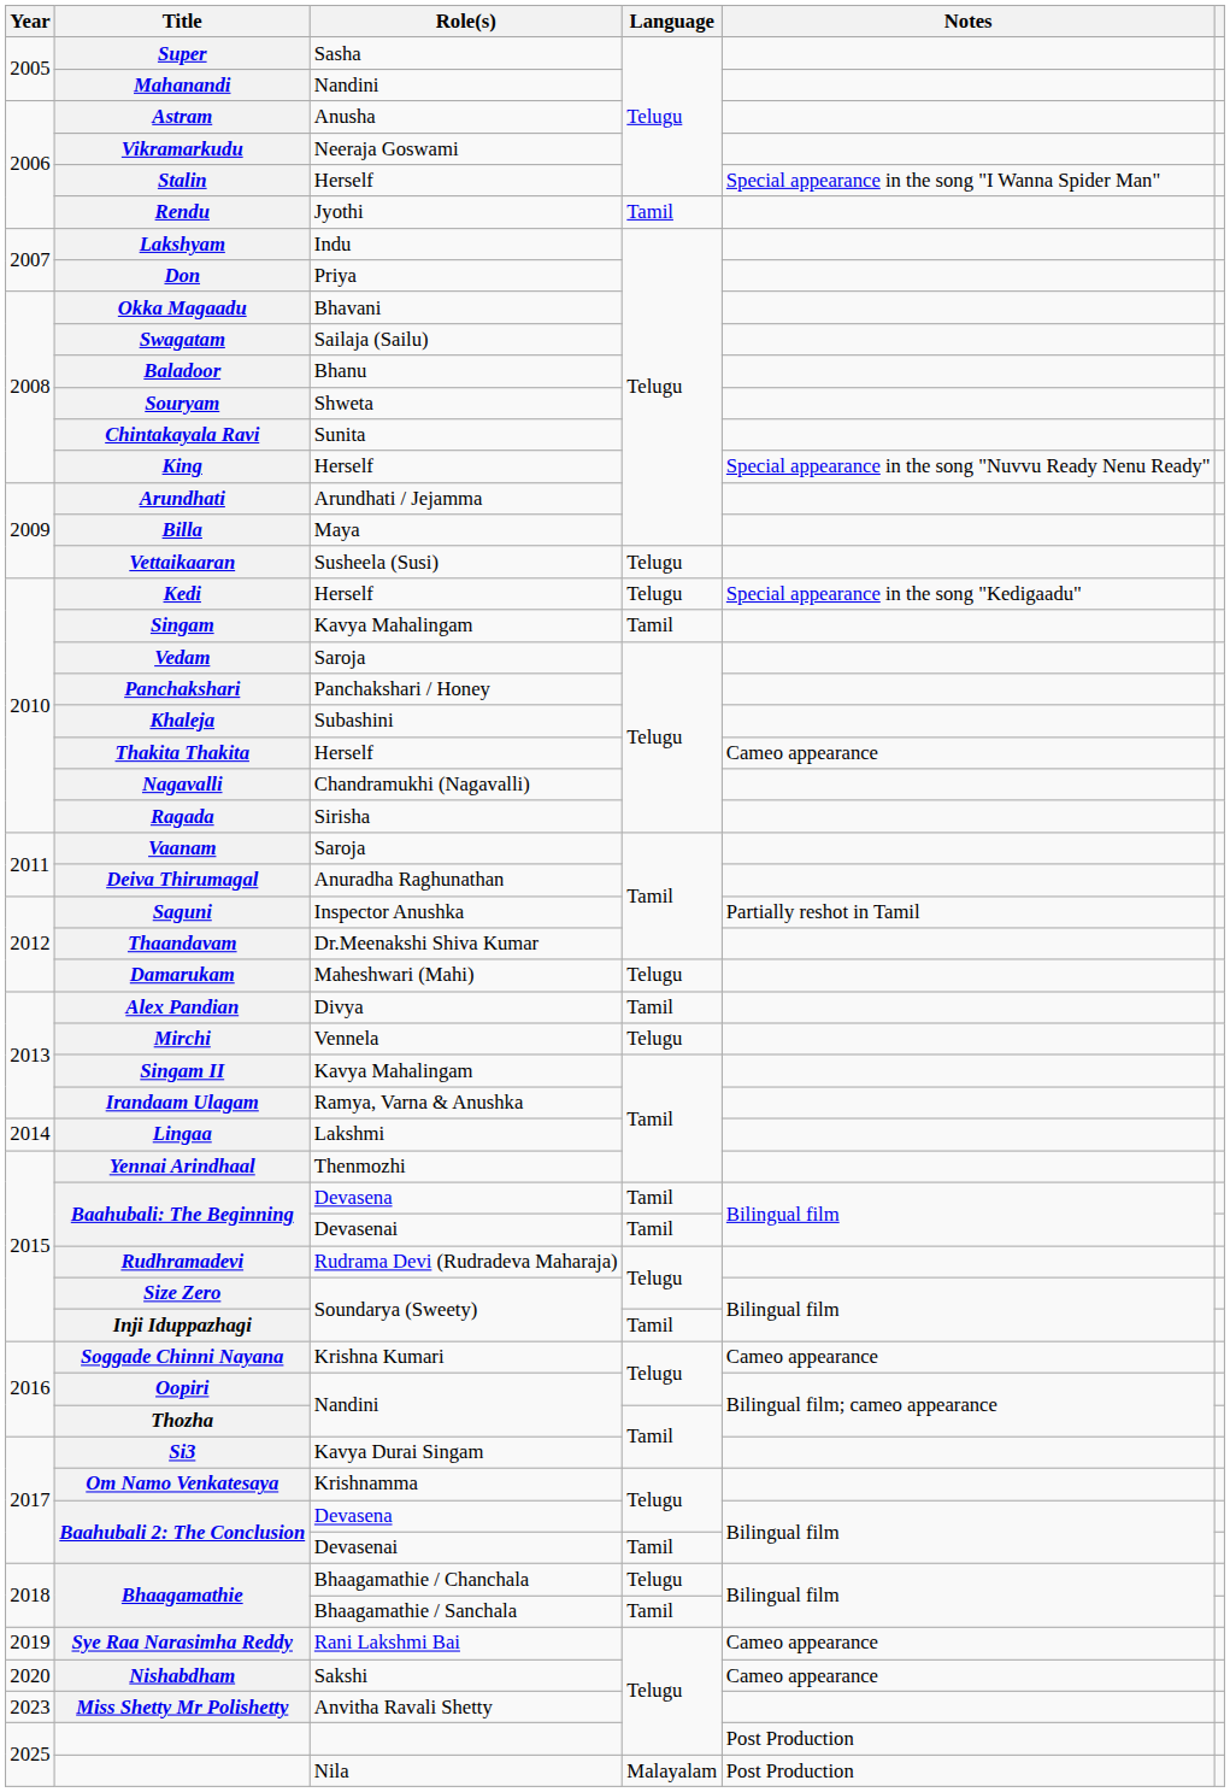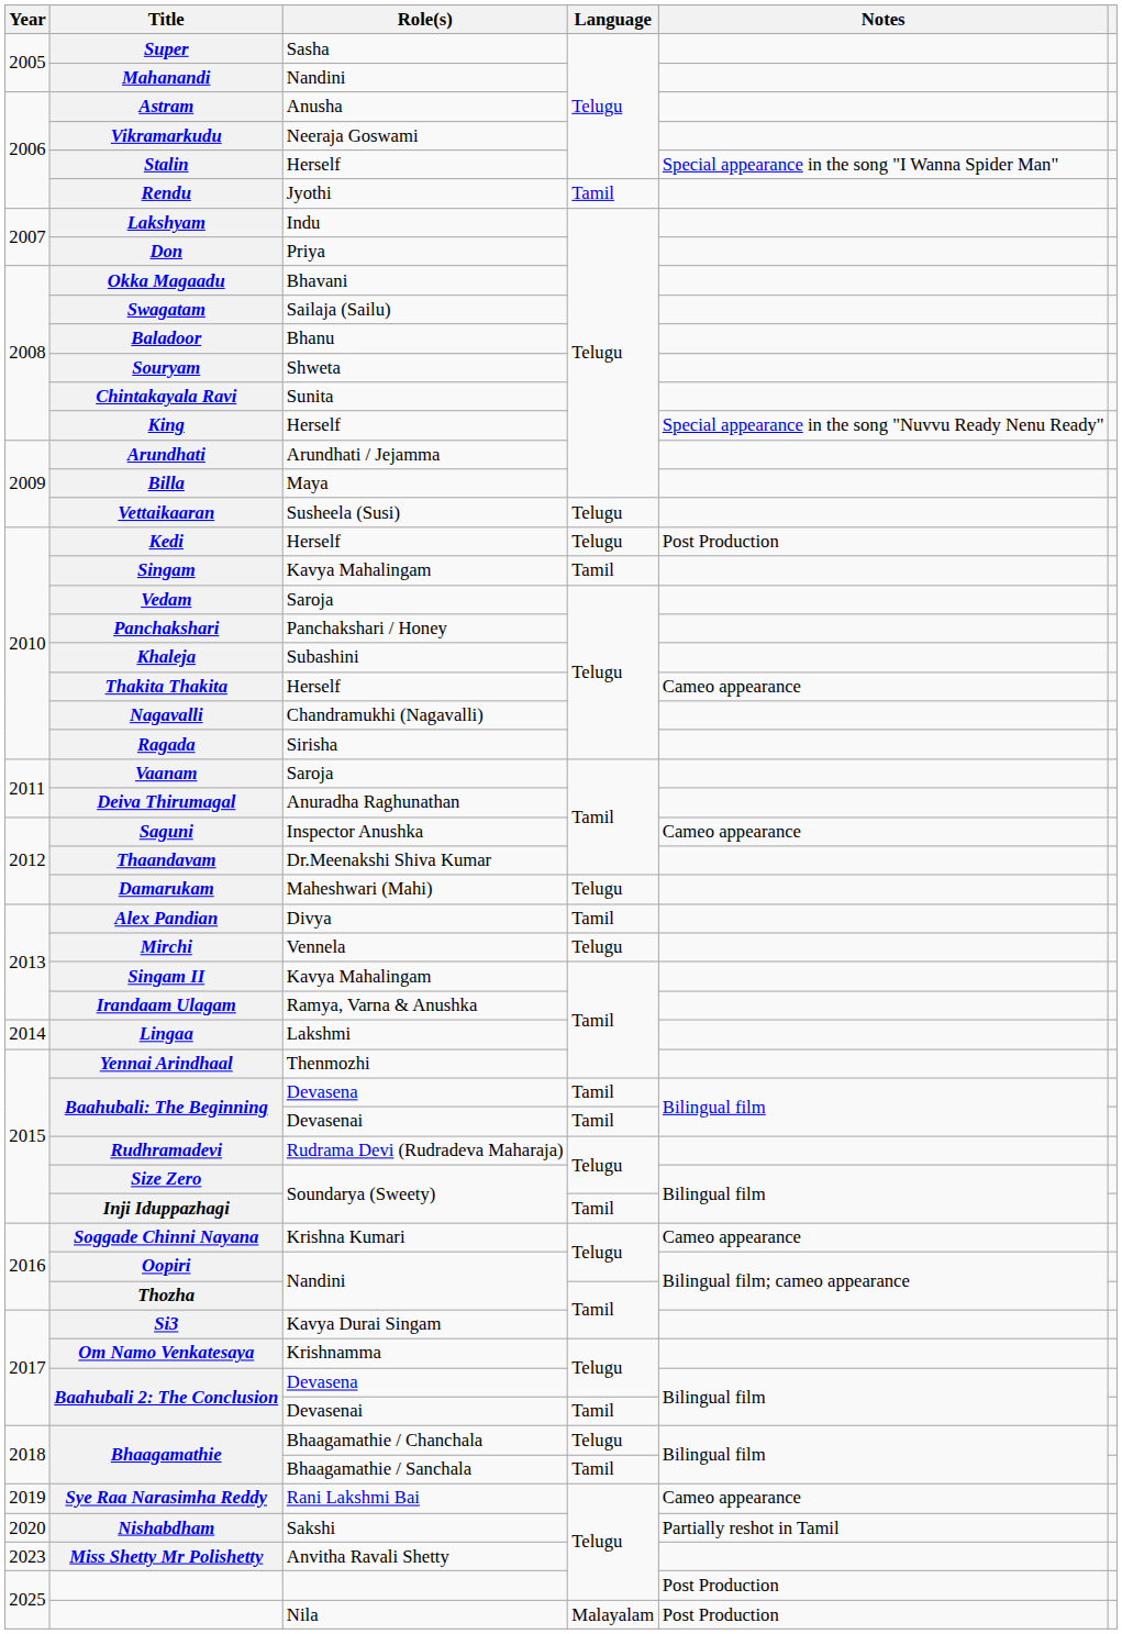 <table class="wikitable sortable plainrowheaders" id="filmography">
 <tr style="background:#ccc; text-align:center;">
 <th scope="col">Year</th>
 <th scope="col">Title</th>
 <th scope="col">Role(s)</th>
 <th scope="col">Language</th>
 <th scope="col" class="unsortable">Notes</th>
 <th scope="col" class="unsortable"></th>
 </tr>
 <tr>
 <td rowspan="2">2005</td>
 <th scope="row"><em><a href='#'>Super</a></em></th>
 <td>Sasha</td>
 <td rowspan="5"><a href='#'>Telugu</a></td>
 <td></td>
 <td style="text-align: center;"></td>
 </tr>
 <tr>
 <th scope="row"><em><a href='#'>Mahanandi</a></em></th>
 <td>Nandini</td>
 <td></td>
 <td style="text-align: center;"></td>
 </tr>
 <tr>
 <td rowspan="4">2006</td>
 <th scope="row"><em><a href='#'>Astram</a></em></th>
 <td>Anusha</td>
 <td></td>
 <td style="text-align: center;"></td>
 </tr>
 <tr>
 <th scope="row"><em><a href='#'>Vikramarkudu</a></em></th>
 <td>Neeraja Goswami</td>
 <td></td>
 <td style="text-align: center;"></td>
 </tr>
 <tr>
 <th scope="row"><em><a href='#'>Stalin</a></em></th>
 <td>Herself</td>
 <td><a href='#'>Special appearance</a> in the song "I Wanna Spider Man"</td>
 <td style="text-align: center;"></td>
 </tr>
 <tr>
 <th scope="row"><em><a href='#'>Rendu</a></em></th>
 <td>Jyothi</td>
 <td><a href='#'>Tamil</a></td>
 <td></td>
 <td style="text-align: center;"></td>
 </tr>
 <tr>
 <td rowspan="2">2007</td>
 <th scope="row"><em><a href='#'>Lakshyam</a></em></th>
 <td>Indu</td>
 <td rowspan="10">Telugu</td>
 <td></td>
 <td style="text-align: center;"></td>
 </tr>
 <tr>
 <th scope="row"><em><a href='#'>Don</a></em></th>
 <td>Priya</td>
 <td></td>
 <td style="text-align: center;"></td>
 </tr>
 <tr>
 <td rowspan="6">2008</td>
 <th scope="row"><em><a href='#'>Okka Magaadu</a></em></th>
 <td>Bhavani</td>
 <td></td>
 <td style="text-align: center;"></td>
 </tr>
 <tr>
 <th scope="row"><em><a href='#'>Swagatam</a></em></th>
 <td>Sailaja (Sailu)</td>
 <td></td>
 <td style="text-align: center;"></td>
 </tr>
 <tr>
 <th scope="row"><em><a href='#'>Baladoor</a></em></th>
 <td>Bhanu</td>
 <td></td>
 <td style="text-align: center;"></td>
 </tr>
 <tr>
 <th scope="row"><em><a href='#'>Souryam</a></em></th>
 <td>Shweta</td>
 <td></td>
 <td style="text-align: center;"></td>
 </tr>
 <tr>
 <th scope="row"><em><a href='#'>Chintakayala Ravi</a></em></th>
 <td>Sunita</td>
 <td></td>
 <td style="text-align: center;"></td>
 </tr>
 <tr>
 <th scope="row"><em><a href='#'>King</a></em></th>
 <td>Herself</td>
 <td><a href='#'>Special appearance</a> in the song "Nuvvu Ready Nenu Ready"</td>
 <td style="text-align: center;"></td>
 </tr>
 <tr>
 <td rowspan="3">2009</td>
 <th scope="row"><em><a href='#'>Arundhati</a></em></th>
 <td>Arundhati / Jejamma</td>
 <td></td>
 <td style="text-align: center;"></td>
 </tr>
 <tr>
 <th scope="row"><em><a href='#'>Billa</a></em></th>
 <td>Maya</td>
 <td></td>
 <td style="text-align: center;"></td>
 </tr>
 <tr>
 <th scope="row"><em><a href='#'>Vettaikaaran</a></em></th>
 <td>Susheela (Susi)</td>
 <td>Telugu</td>
 <td></td>
 <td style="text-align: center;"></td>
 </tr>
 <tr>
 <td rowspan="8">2010</td>
 <th scope="row"><em><a href='#'>Kedi</a></em></th>
 <td>Herself</td>
 <td>Telugu</td>
-<td><a href='#'>Special appearance</a> in the song "Kedigaadu"</td>
+<td>Post Production</td>
 <td style="text-align: center;"></td>
 </tr>
 <tr>
 <th scope="row"><em><a href='#'>Singam</a></em></th>
 <td>Kavya Mahalingam</td>
 <td>Tamil</td>
 <td></td>
 <td style="text-align: center;"></td>
 </tr>
 <tr>
 <th scope="row"><em><a href='#'>Vedam</a></em></th>
 <td>Saroja</td>
 <td rowspan="6">Telugu</td>
 <td></td>
 <td style="text-align: center;"></td>
 </tr>
 <tr>
 <th scope="row"><em><a href='#'>Panchakshari</a></em></th>
 <td>Panchakshari / Honey</td>
 <td></td>
 <td style="text-align: center;"></td>
 </tr>
 <tr>
 <th scope="row"><em><a href='#'>Khaleja</a></em></th>
 <td>Subashini</td>
 <td></td>
 <td style="text-align: center;"></td>
 </tr>
 <tr>
 <th scope="row"><em><a href='#'>Thakita Thakita</a></em></th>
 <td>Herself</td>
 <td>Cameo appearance</td>
 <td style="text-align: center;"></td>
 </tr>
 <tr>
 <th scope="row"><em><a href='#'>Nagavalli</a></em></th>
 <td>Chandramukhi (Nagavalli)</td>
 <td></td>
 <td style="text-align: center;"><br></td>
 </tr>
 <tr>
 <th scope="row"><em><a href='#'>Ragada</a></em></th>
 <td>Sirisha</td>
 <td></td>
 <td style="text-align: center;"></td>
 </tr>
 <tr>
 <td rowspan="2">2011</td>
 <th scope="row"><em><a href='#'>Vaanam</a></em></th>
 <td>Saroja</td>
 <td rowspan="4">Tamil</td>
 <td></td>
 <td style="text-align: center;"></td>
 </tr>
 <tr>
 <th scope="row"><em><a href='#'>Deiva Thirumagal</a></em></th>
 <td>Anuradha Raghunathan</td>
 <td></td>
 <td style="text-align: center;"></td>
 </tr>
 <tr>
 <td rowspan="3">2012</td>
 <th scope="row"><em><a href='#'>Saguni</a></em></th>
 <td>Inspector Anushka</td>
-<td>Partially reshot in Tamil</td>
+<td>Cameo appearance</td>
 <td style="text-align: center;"><br></td>
 </tr>
 <tr>
 <th scope="row"><em><a href='#'>Thaandavam</a></em></th>
 <td>Dr.Meenakshi Shiva Kumar</td>
 <td></td>
 <td style="text-align: center;"></td>
 </tr>
 <tr>
 <th scope="row"><em><a href='#'>Damarukam</a></em></th>
 <td>Maheshwari (Mahi)</td>
 <td>Telugu</td>
 <td></td>
 <td style="text-align: center;"></td>
 </tr>
 <tr>
 <td rowspan="4">2013</td>
 <th scope="row"><em><a href='#'>Alex Pandian</a></em></th>
 <td>Divya</td>
 <td>Tamil</td>
 <td></td>
 <td style="text-align: center;"></td>
 </tr>
 <tr>
 <th scope="row"><em><a href='#'>Mirchi</a></em></th>
 <td>Vennela</td>
 <td>Telugu</td>
 <td></td>
 <td style="text-align: center;"></td>
 </tr>
 <tr>
 <th scope="row"><em><a href='#'>Singam II</a></em></th>
 <td>Kavya Mahalingam</td>
 <td rowspan="4">Tamil</td>
 <td></td>
 <td style="text-align: center;"></td>
 </tr>
 <tr>
 <th scope="row"><em><a href='#'>Irandaam Ulagam</a></em></th>
 <td>Ramya, Varna & Anushka</td>
 <td></td>
 <td style="text-align: center;"><br></td>
 </tr>
 <tr>
 <td>2014</td>
 <th scope="row"><em><a href='#'>Lingaa</a></em></th>
 <td>Lakshmi</td>
 <td></td>
 <td style="text-align: center;"></td>
 </tr>
 <tr>
 <td rowspan="6">2015</td>
 <th scope="row"><em><a href='#'>Yennai Arindhaal</a></em></th>
 <td>Thenmozhi</td>
 <td></td>
 <td style="text-align: center;"></td>
 </tr>
 <tr>
 <th rowspan="2" scope="row"><em><a href='#'>Baahubali: The Beginning</a></em></th>
 <td><a href='#'>Devasena</a></td>
 <td>Tamil</td>
 <td rowspan="2"><a href='#'>Bilingual film</a></td>
 <td style="text-align: center;"></td>
 </tr>
 <tr>
 <td>Devasenai</td>
 <td>Tamil</td>
 <td style="text-align:center;"></td>
 </tr>
 <tr>
 <th scope="row"><em><a href='#'>Rudhramadevi</a></em></th>
 <td><a href='#'>Rudrama Devi</a> (Rudradeva Maharaja)</td>
 <td rowspan="2">Telugu</td>
 <td></td>
 <td style="text-align: center;"></td>
 </tr>
 <tr>
 <th scope="row"><em><a href='#'>Size Zero</a></em></th>
 <td rowspan="2">Soundarya (Sweety)</td>
 <td rowspan="2">Bilingual film</td>
 <td style="text-align: center;"></td>
 </tr>
 <tr>
 <th scope="row"><em>Inji Iduppazhagi</em></th>
 <td>Tamil</td>
 <td style="text-align: center;"></td>
 </tr>
 <tr>
 <td rowspan="3">2016</td>
 <th scope="row"><em><a href='#'>Soggade Chinni Nayana</a></em></th>
 <td>Krishna Kumari</td>
 <td rowspan="2">Telugu</td>
 <td>Cameo appearance</td>
 <td style="text-align: center;"></td>
 </tr>
 <tr>
 <th scope="row"><em><a href='#'>Oopiri</a></em></th>
 <td rowspan="2">Nandini</td>
 <td rowspan="2">Bilingual film; cameo appearance</td>
 <td style="text-align: center;"></td>
 </tr>
 <tr>
 <th scope="row"><em>Thozha</em></th>
 <td rowspan="2">Tamil</td>
 <td style="text-align: center;"></td>
 </tr>
 <tr>
 <td rowspan="4">2017</td>
 <th scope="row"><em><a href='#'>Si3</a></em></th>
 <td>Kavya Durai Singam</td>
 <td></td>
 <td style="text-align: center;"></td>
 </tr>
 <tr>
 <th scope="row"><em><a href='#'>Om Namo Venkatesaya</a></em></th>
 <td>Krishnamma</td>
 <td rowspan="2">Telugu</td>
 <td></td>
 <td style="text-align: center;"></td>
 </tr>
 <tr>
 <th rowspan="2" scope="row"><em><a href='#'>Baahubali 2: The Conclusion</a></em></th>
 <td><a href='#'>Devasena</a></td>
 <td rowspan="2">Bilingual film</td>
 <td style="text-align: center;"></td>
 </tr>
 <tr>
 <td>Devasenai</td>
 <td>Tamil</td>
 <td style="text-align: center;"></td>
 </tr>
 <tr>
 <td rowspan="2">2018</td>
 <th rowspan="2" scope="row"><em><a href='#'>Bhaagamathie</a></em></th>
 <td>Bhaagamathie / Chanchala</td>
 <td>Telugu</td>
 <td rowspan="2">Bilingual film</td>
 <td style="text-align: center;"></td>
 </tr>
 <tr>
 <td>Bhaagamathie / Sanchala</td>
 <td>Tamil</td>
 <td style="text-align: center;"></td>
 </tr>
 <tr>
 <td>2019</td>
 <th scope="row"><em><a href='#'>Sye Raa Narasimha Reddy</a></em></th>
 <td><a href='#'>Rani Lakshmi Bai</a></td>
 <td rowspan="4">Telugu</td>
 <td>Cameo appearance</td>
 <td style="text-align: center;"></td>
 </tr>
 <tr>
 <td>2020</td>
 <th scope="row"><em><a href='#'>Nishabdham</a></em></th>
 <td>Sakshi</td>
-<td>Cameo appearance</td>
+<td>Partially reshot in Tamil</td>
 <td style="text-align: center;"></td>
 </tr>
 <tr>
 <td>2023</td>
 <th scope="row"><em><a href='#'>Miss Shetty Mr Polishetty</a></em></th>
 <td>Anvitha Ravali Shetty</td>
 <td></td>
 <td style="text-align: center;"></td>
 </tr>
 <tr>
 <td rowspan="2">2025</td>
 <td></td>
 <td></td>
 <td>Post Production</td>
 <td style="text-align: center;"></td>
 </tr>
 <tr>
 <td></td>
 <td>Nila</td>
 <td>Malayalam</td>
 <td>Post Production</td>
 <td style="text-align: center;"></td>
 </tr>
 </table>
